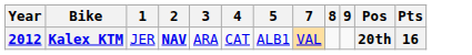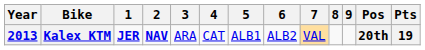 <table class="wikitable" style="text-align:center">
 <tr>
 <th>Year</th>
 <th>Bike</th>
 <th>1</th>
 <th>2</th>
 <th>3</th>
 <th>4</th>
 <th>5</th>
+<th>6</th>
 <th>7</th>
 <th>8</th>
 <th>9</th>
 <th>Pos</th>
 <th>Pts</th>
 </tr>
 <tr>
-<th><a href='#'>2012</a></th>
+<th><a href='#'>2013</a></th>
 <th><a href='#'>Kalex KTM</a></th>
-<td><a href='#'>JER</a></td>
+<td><strong><a href='#'>JER</a></strong></td>
 <td><strong><a href='#'>NAV</a></strong></td>
 <td><a href='#'>ARA</a></td>
 <td><a href='#'>CAT</a></td>
 <td><a href='#'>ALB1</a></td>
+<td><a href='#'>ALB2</a></td>
 <td style="background:#ffdf9f;"><a href='#'>VAL</a><br></td>
 <td></td>
 <td></td>
 <th>20th</th>
-<th>16</th>
+<th>19</th>
 </tr>
 </table>
